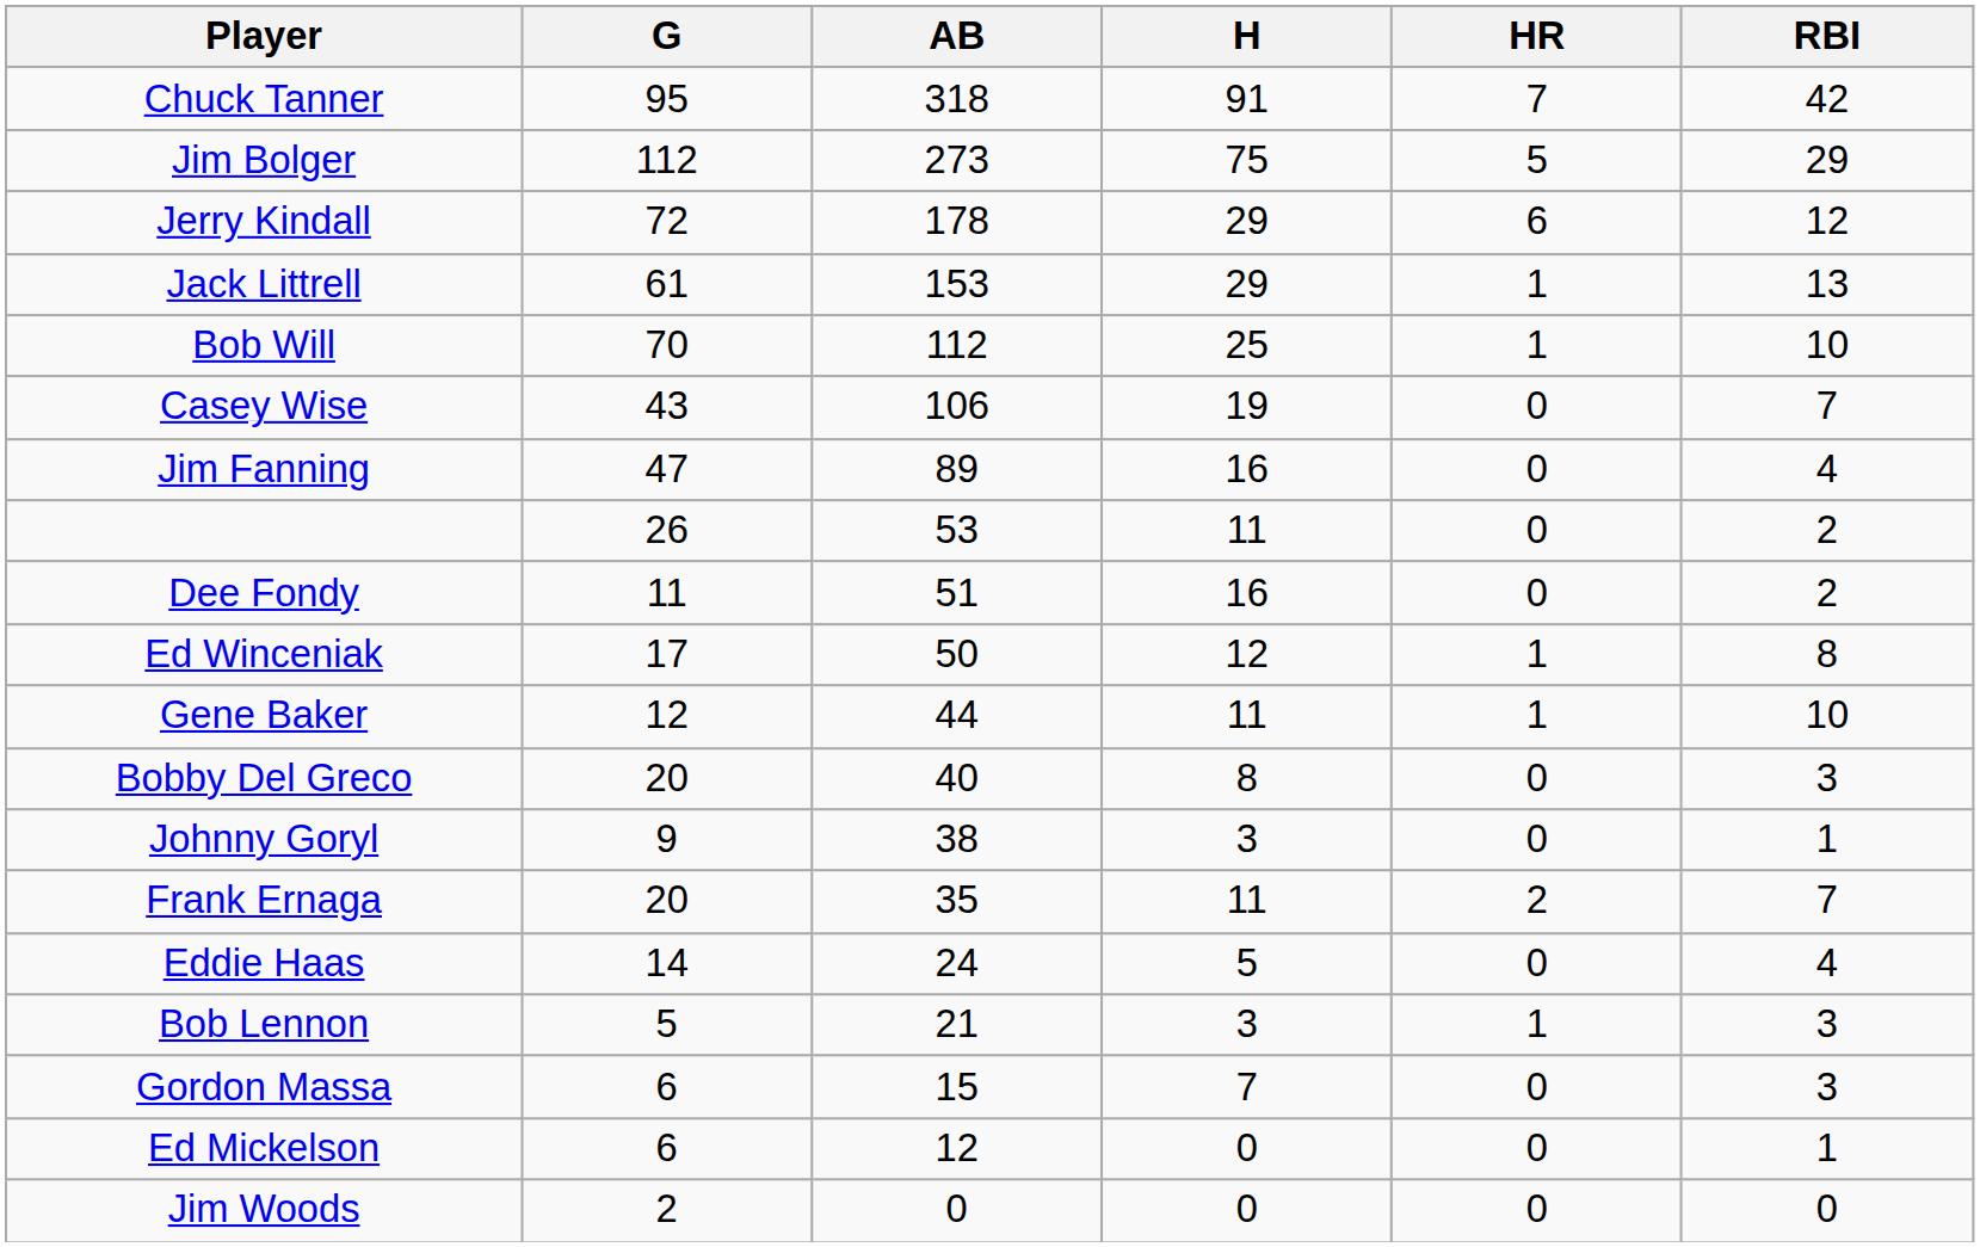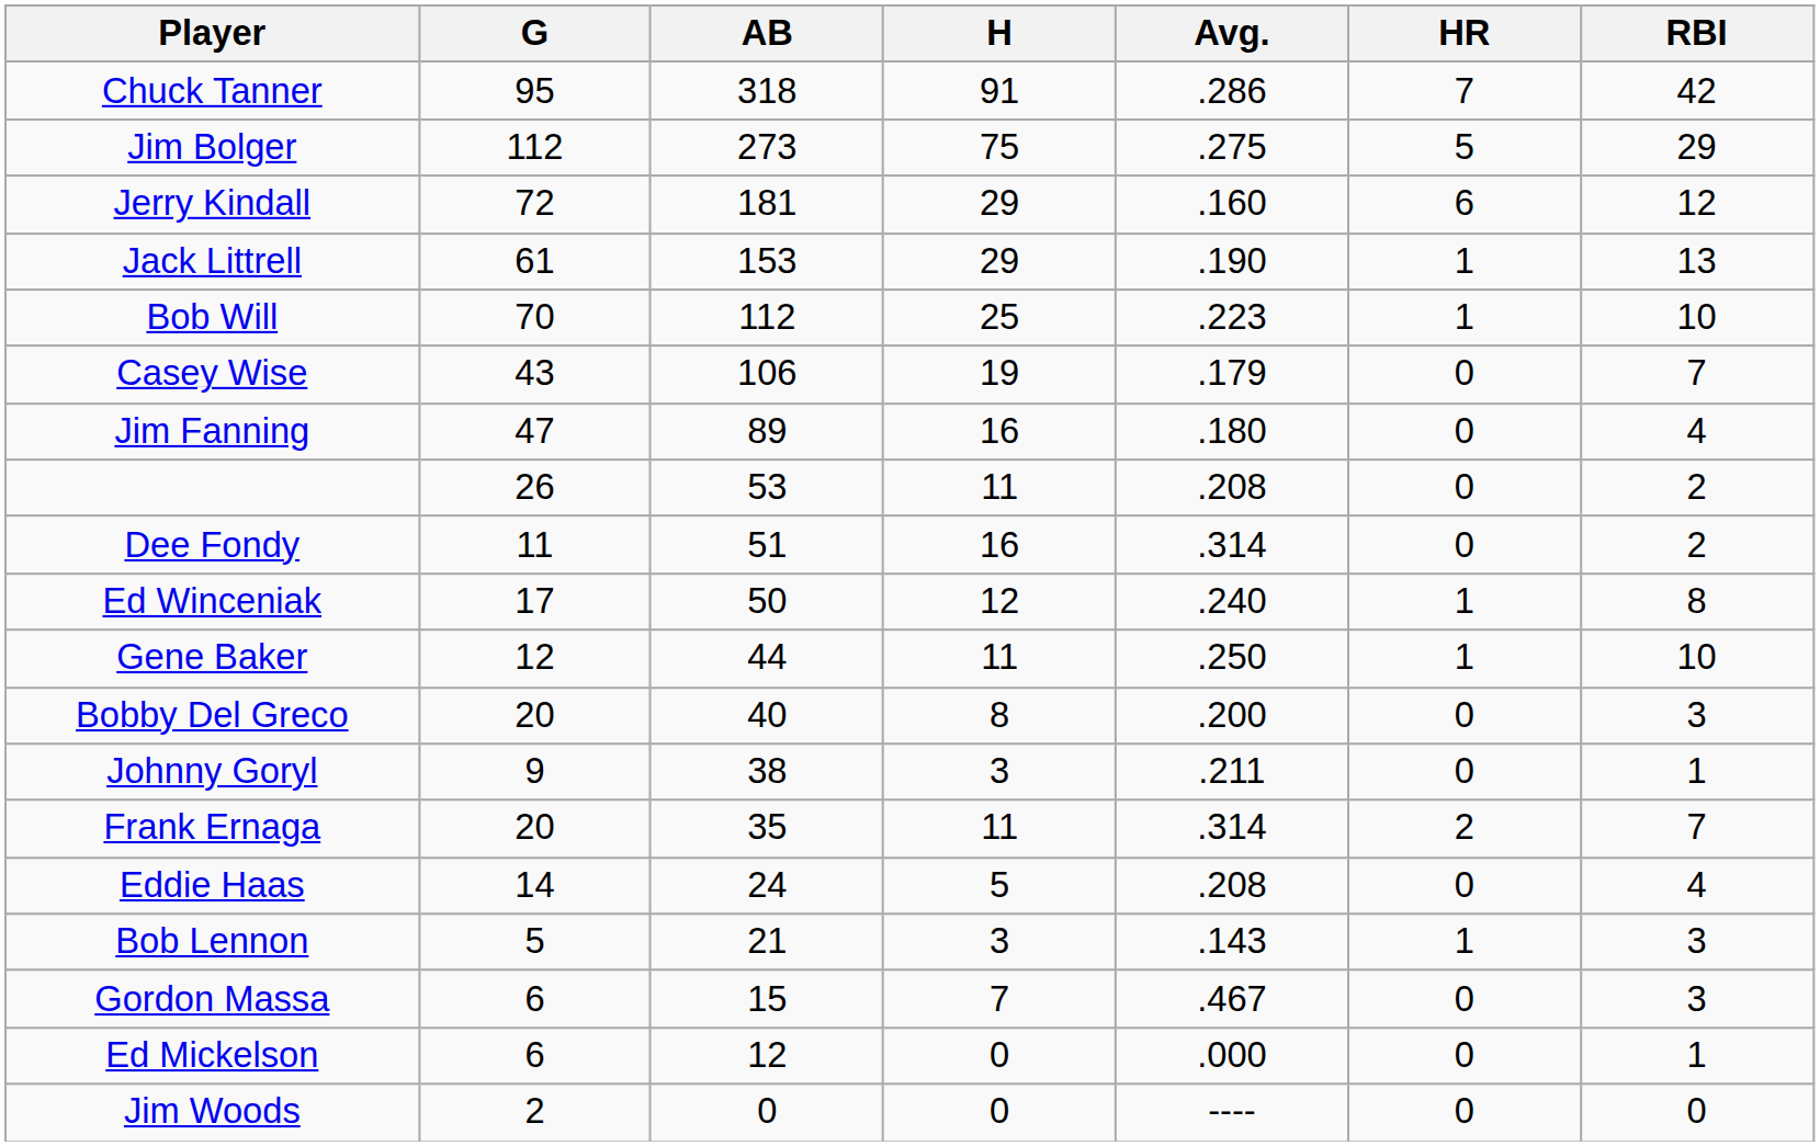 <table class="wikitable sortable">
 <tr>
 <th bgcolor="#DDDDFF" width="16%">Player</th>
 <th bgcolor="#DDDDFF" width="9%">G</th>
 <th bgcolor="#DDDDFF" width="9%">AB</th>
 <th bgcolor="#DDDDFF" width="9%">H</th>
+<th bgcolor="#DDDDFF" width="9%">Avg.</th>
 <th bgcolor="#DDDDFF" width="9%">HR</th>
 <th bgcolor="#DDDDFF" width="9%">RBI</th>
 </tr>
 <tr align="center">
 <td><a href='#'>Chuck Tanner</a></td>
 <td>95</td>
 <td>318</td>
 <td>91</td>
+<td>.286</td>
 <td>7</td>
 <td>42</td>
 </tr>
 <tr align="center">
 <td><a href='#'>Jim Bolger</a></td>
 <td>112</td>
 <td>273</td>
 <td>75</td>
+<td>.275</td>
 <td>5</td>
 <td>29</td>
 </tr>
 <tr align="center">
 <td><a href='#'>Jerry Kindall</a></td>
 <td>72</td>
-<td>178</td>
+<td>181</td>
 <td>29</td>
+<td>.160</td>
 <td>6</td>
 <td>12</td>
 </tr>
 <tr align="center">
 <td><a href='#'>Jack Littrell</a></td>
 <td>61</td>
 <td>153</td>
 <td>29</td>
+<td>.190</td>
 <td>1</td>
 <td>13</td>
 </tr>
 <tr align="center">
 <td><a href='#'>Bob Will</a></td>
 <td>70</td>
 <td>112</td>
 <td>25</td>
+<td>.223</td>
 <td>1</td>
 <td>10</td>
 </tr>
 <tr align="center">
 <td><a href='#'>Casey Wise</a></td>
 <td>43</td>
 <td>106</td>
 <td>19</td>
+<td>.179</td>
 <td>0</td>
 <td>7</td>
 </tr>
 <tr align="center">
 <td><a href='#'>Jim Fanning</a></td>
 <td>47</td>
 <td>89</td>
 <td>16</td>
+<td>.180</td>
 <td>0</td>
 <td>4</td>
 </tr>
 <tr align="center">
 <td></td>
 <td>26</td>
 <td>53</td>
 <td>11</td>
+<td>.208</td>
 <td>0</td>
 <td>2</td>
 </tr>
 <tr align="center">
 <td><a href='#'>Dee Fondy</a></td>
 <td>11</td>
 <td>51</td>
 <td>16</td>
+<td>.314</td>
 <td>0</td>
 <td>2</td>
 </tr>
 <tr align="center">
 <td><a href='#'>Ed Winceniak</a></td>
 <td>17</td>
 <td>50</td>
 <td>12</td>
+<td>.240</td>
 <td>1</td>
 <td>8</td>
 </tr>
 <tr align="center">
 <td><a href='#'>Gene Baker</a></td>
 <td>12</td>
 <td>44</td>
 <td>11</td>
+<td>.250</td>
 <td>1</td>
 <td>10</td>
 </tr>
 <tr align="center">
 <td><a href='#'>Bobby Del Greco</a></td>
 <td>20</td>
 <td>40</td>
 <td>8</td>
+<td>.200</td>
 <td>0</td>
 <td>3</td>
 </tr>
 <tr align="center">
 <td><a href='#'>Johnny Goryl</a></td>
 <td>9</td>
 <td>38</td>
 <td>3</td>
+<td>.211</td>
 <td>0</td>
 <td>1</td>
 </tr>
 <tr align="center">
 <td><a href='#'>Frank Ernaga</a></td>
 <td>20</td>
 <td>35</td>
 <td>11</td>
+<td>.314</td>
 <td>2</td>
 <td>7</td>
 </tr>
 <tr align="center">
 <td><a href='#'>Eddie Haas</a></td>
 <td>14</td>
 <td>24</td>
 <td>5</td>
+<td>.208</td>
 <td>0</td>
 <td>4</td>
 </tr>
 <tr align="center">
 <td><a href='#'>Bob Lennon</a></td>
 <td>5</td>
 <td>21</td>
 <td>3</td>
+<td>.143</td>
 <td>1</td>
 <td>3</td>
 </tr>
 <tr align="center">
 <td><a href='#'>Gordon Massa</a></td>
 <td>6</td>
 <td>15</td>
 <td>7</td>
+<td>.467</td>
 <td>0</td>
 <td>3</td>
 </tr>
 <tr align="center">
 <td><a href='#'>Ed Mickelson</a></td>
 <td>6</td>
 <td>12</td>
 <td>0</td>
+<td>.000</td>
 <td>0</td>
 <td>1</td>
 </tr>
 <tr align="center">
 <td><a href='#'>Jim Woods</a></td>
 <td>2</td>
 <td>0</td>
 <td>0</td>
+<td>----</td>
 <td>0</td>
 <td>0</td>
 </tr>
 </table>
